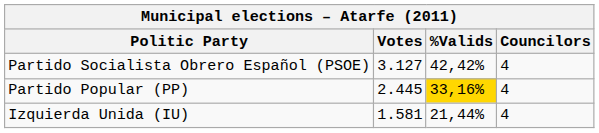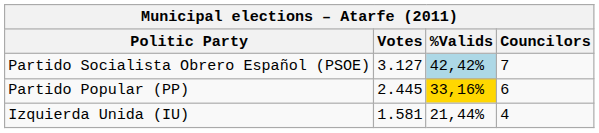 <table class="wikitable">
 <tr>
 <th colspan="4">Municipal elections – Atarfe (2011)</th>
 </tr>
 <tr>
 <th>Politic Party</th>
 <th>Votes</th>
 <th>%Valids</th>
 <th>Councilors</th>
 </tr>
 <tr>
 <td>Partido Socialista Obrero Español (PSOE)</td>
 <td>3.127</td>
-<td>42,42%</td>
-<td>4</td>
+<td style="background: lightblue;">42,42%</td>
+<td>7</td>
 </tr>
 <tr>
 <td>Partido Popular (PP)</td>
 <td>2.445</td>
 <td style="background: gold;">33,16%</td>
-<td>4</td>
+<td>6</td>
 </tr>
 <tr>
 <td>Izquierda Unida (IU)</td>
 <td>1.581</td>
 <td>21,44%</td>
 <td>4</td>
 </tr>
 </table>
